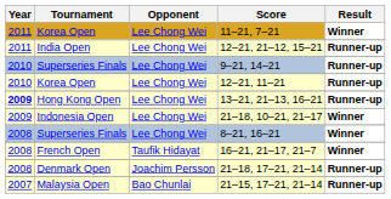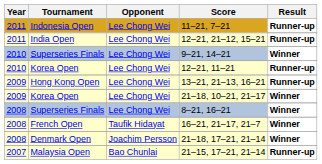 <table class="sortable wikitable" style="font-size: 90%;">
 <tr>
 <th>Year</th>
 <th>Tournament</th>
 <th>Opponent</th>
 <th>Score</th>
 <th>Result</th>
 </tr>
 <tr style="background:#DAA520">
 <td align="center"><a href='#'>2011</a></td>
-<td align="left"><a href='#'>Korea Open</a></td>
+<td align="left"><a href='#'>Indonesia Open</a></td>
 <td align="left"> <a href='#'>Lee Chong Wei</a></td>
 <td align="left">11–21, 7–21</td>
-<td style="text-align:left; background:white"> <strong>Winner</strong></td>
+<td style="text-align:left; background:white"> <strong>Runner-up</strong></td>
 </tr>
 <tr>
 </tr>
 <tr style="background:#FFFFCC">
 <td align="center"><a href='#'>2011</a></td>
 <td align="left"><a href='#'>India Open</a></td>
 <td align="left"> <a href='#'>Lee Chong Wei</a></td>
 <td align="left">12–21, 21–12, 15–21</td>
 <td style="text-align:left; background:white"> <strong>Runner-up</strong></td>
 </tr>
 <tr>
 </tr>
 <tr style="background:#B0C4DE">
 <td align="center"><a href='#'>2010</a></td>
 <td align="left"><a href='#'>Superseries Finals</a></td>
 <td align="left"> <a href='#'>Lee Chong Wei</a></td>
 <td align="left">9–21, 14–21</td>
-<td style="text-align:left; background:white"> <strong>Runner-up</strong></td>
+<td style="text-align:left; background:white"> <strong>Winner</strong></td>
 </tr>
 <tr>
 </tr>
 <tr style="background:#FFFFCC">
 <td align="center"><a href='#'>2010</a></td>
 <td align="left"><a href='#'>Korea Open</a></td>
 <td align="left"> <a href='#'>Lee Chong Wei</a></td>
 <td align="left">12–21, 11–21</td>
 <td style="text-align:left; background:white"> <strong>Runner-up</strong></td>
 </tr>
 <tr>
 </tr>
 <tr style="background:#FFFFCC">
-<td align="center"><strong><a href='#'>2009</a></strong></td>
+<td align="center"><a href='#'>2009</a></td>
 <td align="left"><a href='#'>Hong Kong Open</a></td>
 <td align="left"> <a href='#'>Lee Chong Wei</a></td>
 <td align="left">13–21, 21–13, 16–21</td>
 <td style="text-align:left; background:white"> <strong>Runner-up</strong></td>
 </tr>
 <tr>
 </tr>
 <tr style="background:#FFFFCC">
 <td align="center"><a href='#'>2009</a></td>
-<td align="left"><a href='#'>Indonesia Open</a></td>
+<td align="left"><a href='#'>Korea Open</a></td>
 <td align="left"> <a href='#'>Lee Chong Wei</a></td>
 <td align="left">21–18, 10–21, 21–17</td>
 <td style="text-align:left; background:white"> <strong>Winner</strong></td>
 </tr>
 <tr>
 </tr>
 <tr style="background:#B0C4DE">
 <td align="center"><a href='#'>2008</a></td>
 <td align="left"><a href='#'>Superseries Finals</a></td>
 <td align="left"> <a href='#'>Lee Chong Wei</a></td>
 <td align="left">8–21, 16–21</td>
 <td style="text-align:left; background:white"> <strong>Winner</strong></td>
 </tr>
 <tr>
 </tr>
 <tr style="background:#FFFFCC">
 <td align="center"><a href='#'>2008</a></td>
 <td align="left"><a href='#'>French Open</a></td>
 <td align="left"> <a href='#'>Taufik Hidayat</a></td>
 <td align="left">16–21, 21–17, 21–7</td>
 <td style="text-align:left; background:white"> <strong>Winner</strong></td>
 </tr>
 <tr>
 </tr>
 <tr style="background:#FFFFCC">
 <td align="center"><a href='#'>2008</a></td>
 <td align="left"><a href='#'>Denmark Open</a></td>
 <td align="left"> <a href='#'>Joachim Persson</a></td>
 <td align="left">21–18, 17–21, 21–14</td>
-<td style="text-align:left; background:white"> <strong>Runner-up</strong></td>
+<td style="text-align:left; background:white"> <strong>Winner</strong></td>
 </tr>
 <tr>
 </tr>
 <tr style="background:#FFFFCC">
 <td align="center"><a href='#'>2007</a></td>
 <td align="left"><a href='#'>Malaysia Open</a></td>
 <td align="left"> <a href='#'>Bao Chunlai</a></td>
 <td align="left">21–15, 17–21, 21–14</td>
 <td style="text-align:left; background:white"> <strong>Runner-up</strong></td>
 </tr>
 </table>
